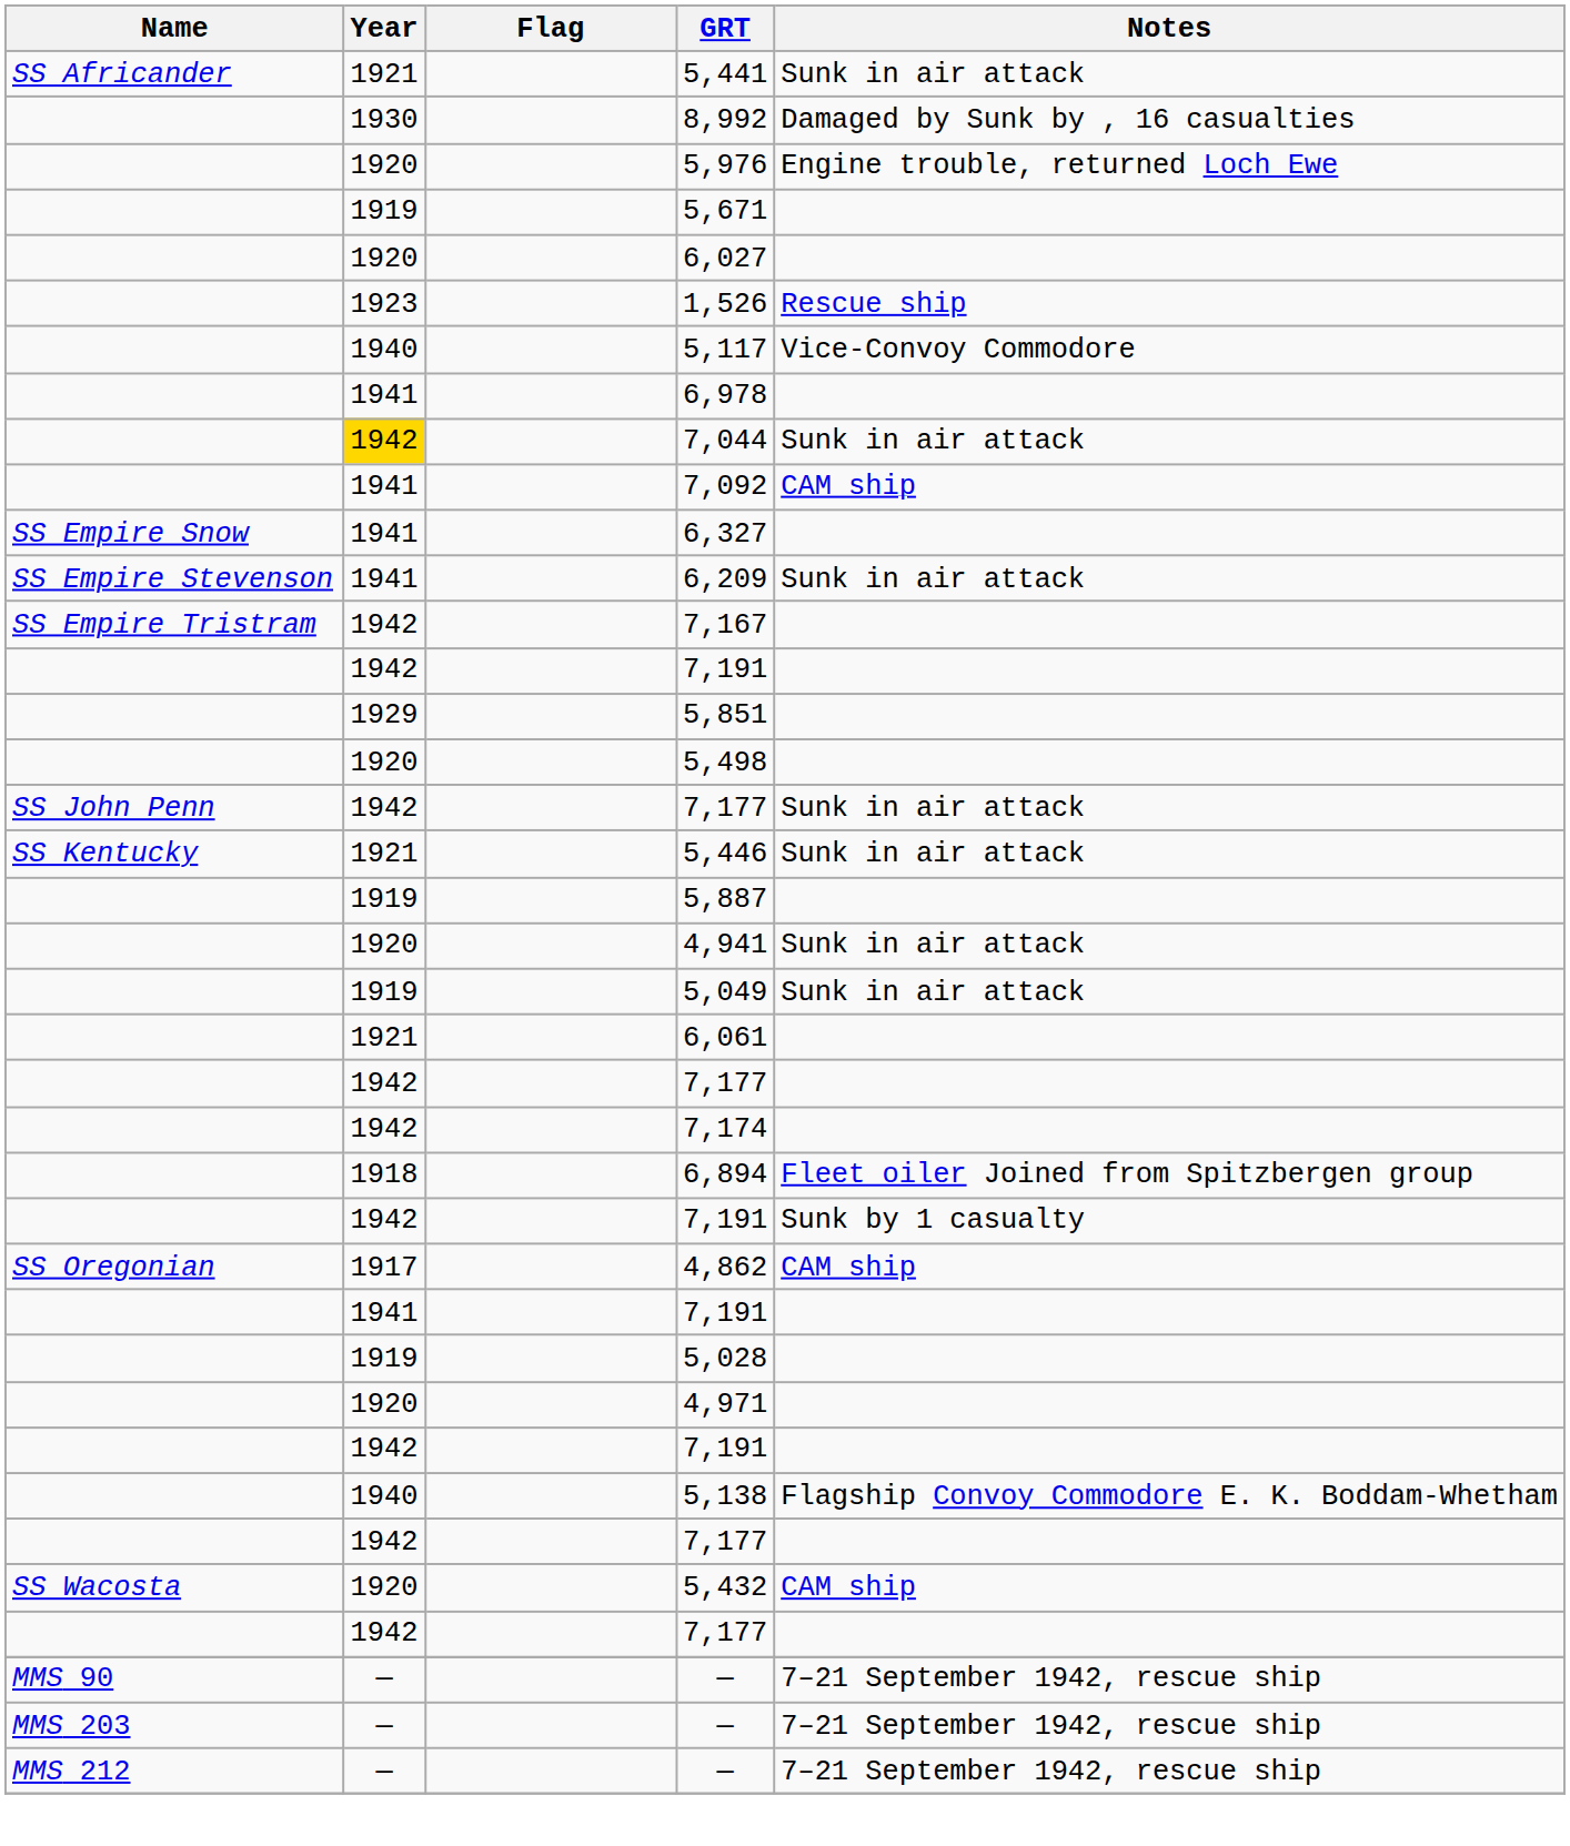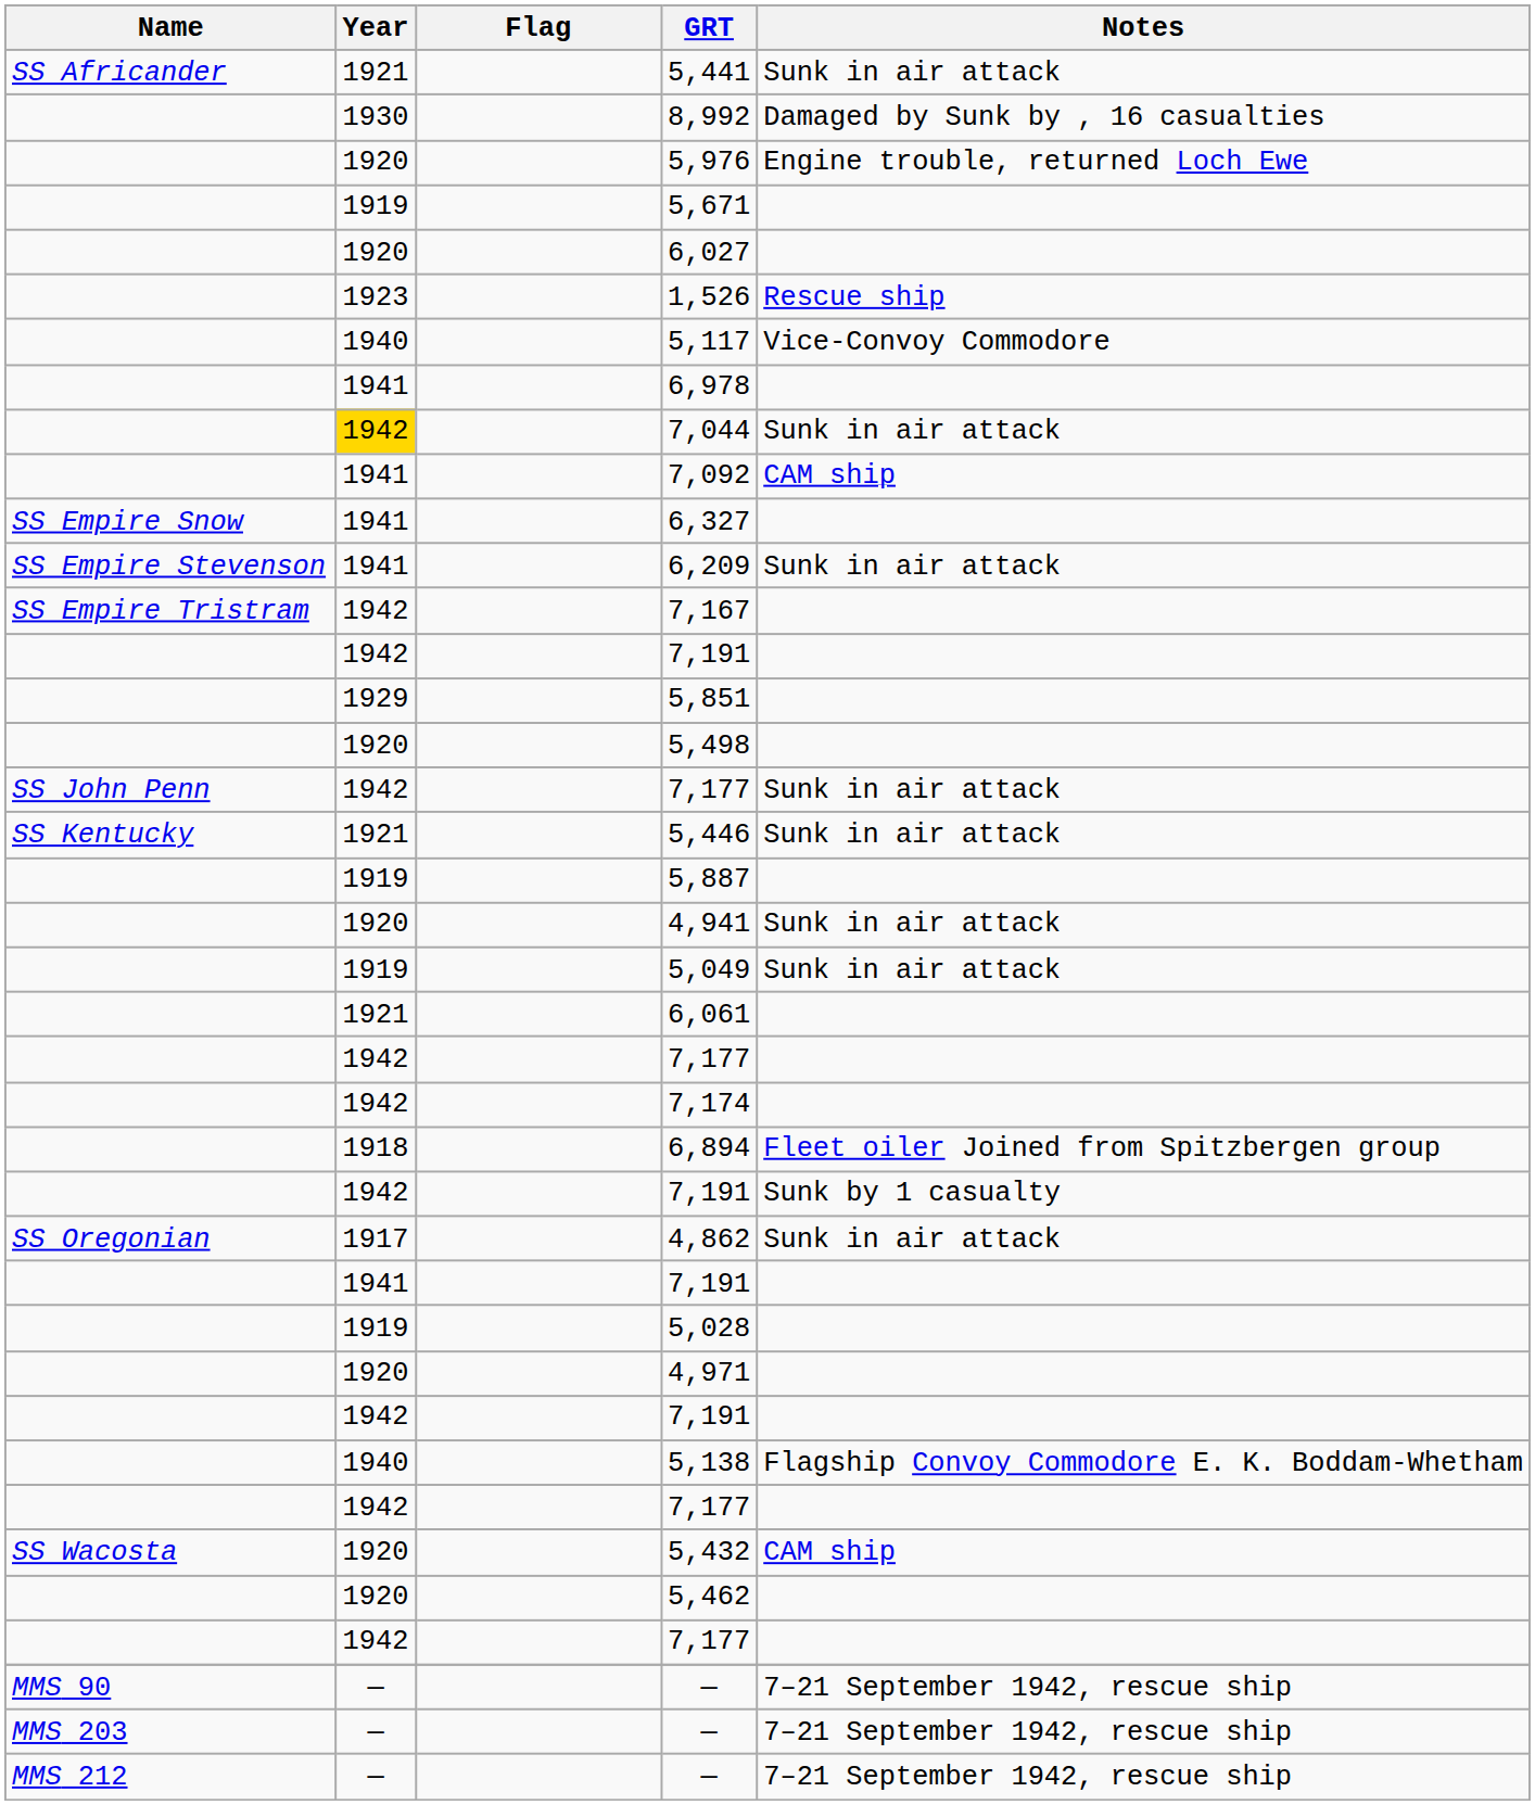 <table class="wikitable sortable nowraplinks">
 <tr>
 <th scope="col" width="150px">Name</th>
 <th scope="col" width="25px">Year</th>
 <th scope="col" width="110px">Flag</th>
 <th scope="col" width="25px"><a href='#'>GRT</a></th>
 <th>Notes</th>
 </tr>
 <tr>
 <td align="left"><em><a href='#'>SS Africander</a></em></td>
 <td align="left">1921</td>
 <td align="left"></td>
 <td align="right">5,441</td>
 <td>Sunk in air attack</td>
 </tr>
 <tr>
 <td align="left"></td>
 <td align="left">1930</td>
 <td align="left"></td>
 <td align="right">8,992</td>
 <td>Damaged by  Sunk by , 16 casualties</td>
 </tr>
 <tr>
 <td align="left"></td>
 <td align="left">1920</td>
 <td align="left"></td>
 <td align="right">5,976</td>
 <td>Engine trouble, returned <a href='#'>Loch Ewe</a></td>
 </tr>
 <tr>
 <td align="left"></td>
 <td align="left">1919</td>
 <td align="left"></td>
 <td align="right">5,671</td>
 <td></td>
 </tr>
 <tr>
 <td align="left"></td>
 <td align="left">1920</td>
 <td align="left"></td>
 <td align="right">6,027</td>
 <td></td>
 </tr>
 <tr>
 <td align="left"></td>
 <td align="left">1923</td>
 <td align="left"></td>
 <td align="right">1,526</td>
 <td><a href='#'>Rescue ship</a></td>
 </tr>
 <tr>
 <td align="left"></td>
 <td align="left">1940</td>
 <td align="left"></td>
 <td align="right">5,117</td>
 <td>Vice-Convoy Commodore</td>
 </tr>
 <tr>
 <td align="left"></td>
 <td align="left">1941</td>
 <td align="left"></td>
 <td align="right">6,978</td>
 <td></td>
 </tr>
 <tr>
 <td align="left"></td>
 <td align="left" style="background: gold;">1942</td>
 <td align="left"></td>
 <td align="right">7,044</td>
 <td>Sunk in air attack</td>
 </tr>
 <tr>
 <td align="left"></td>
 <td align="left">1941</td>
 <td align="left"></td>
 <td align="right">7,092</td>
 <td><a href='#'>CAM ship</a></td>
 </tr>
 <tr>
 <td align="left"><em><a href='#'>SS Empire Snow</a></em></td>
 <td align="left">1941</td>
 <td align="left"></td>
 <td align="right">6,327</td>
 <td></td>
 </tr>
 <tr>
 <td align="left"><em><a href='#'>SS Empire Stevenson</a></em></td>
 <td align="left">1941</td>
 <td align="left"></td>
 <td align="right">6,209</td>
 <td>Sunk in air attack</td>
 </tr>
 <tr>
 <td align="left"><em><a href='#'>SS Empire Tristram</a></em></td>
 <td align="left">1942</td>
 <td align="left"></td>
 <td align="right">7,167</td>
 <td></td>
 </tr>
 <tr>
 <td align="left"></td>
 <td align="left">1942</td>
 <td align="left"></td>
 <td align="right">7,191</td>
 <td></td>
 </tr>
 <tr>
 <td align="left"></td>
 <td align="left">1929</td>
 <td align="left"></td>
 <td align="right">5,851</td>
 <td></td>
 </tr>
 <tr>
 <td align="left"></td>
 <td align="left">1920</td>
 <td align="left"></td>
 <td align="right">5,498</td>
 <td></td>
 </tr>
 <tr>
 <td align="left"><em><a href='#'>SS John Penn</a></em></td>
 <td align="left">1942</td>
 <td align="left"></td>
 <td align="right">7,177</td>
 <td>Sunk in air attack</td>
 </tr>
 <tr>
 <td align="left"><em><a href='#'>SS Kentucky</a></em></td>
 <td align="left">1921</td>
 <td align="left"></td>
 <td align="right">5,446</td>
 <td>Sunk in air attack</td>
 </tr>
 <tr>
 <td align="left"></td>
 <td align="left">1919</td>
 <td align="left"></td>
 <td align="right">5,887</td>
 <td></td>
 </tr>
 <tr>
 <td align="left"></td>
 <td align="left">1920</td>
 <td align="left"></td>
 <td align="right">4,941</td>
 <td>Sunk in air attack</td>
 </tr>
 <tr>
 <td align="left"></td>
 <td align="left">1919</td>
 <td align="left"></td>
 <td align="right">5,049</td>
 <td>Sunk in air attack</td>
 </tr>
 <tr>
 <td align="left"></td>
 <td align="left">1921</td>
 <td align="left"></td>
 <td align="right">6,061</td>
 <td></td>
 </tr>
 <tr>
 <td align="left"></td>
 <td align="left">1942</td>
 <td align="left"></td>
 <td align="right">7,177</td>
 <td></td>
 </tr>
 <tr>
 <td align="left"></td>
 <td align="left">1942</td>
 <td align="left"></td>
 <td align="right">7,174</td>
 <td></td>
 </tr>
 <tr>
 <td align="left"></td>
 <td align="left">1918</td>
 <td align="left"></td>
 <td align="right">6,894</td>
 <td><a href='#'>Fleet oiler</a> Joined from Spitzbergen group</td>
 </tr>
 <tr>
 <td align="left"></td>
 <td align="left">1942</td>
 <td align="left"></td>
 <td align="right">7,191</td>
 <td>Sunk by  1 casualty</td>
 </tr>
 <tr>
 <td align="left"><a href='#'><em>SS Oregonian</em></a></td>
 <td align="left">1917</td>
 <td align="left"></td>
 <td align="right">4,862</td>
-<td><a href='#'>CAM ship</a></td>
+<td>Sunk in air attack</td>
 </tr>
 <tr>
 <td align="left"></td>
 <td align="left">1941</td>
 <td align="left"></td>
 <td align="right">7,191</td>
 <td></td>
 </tr>
 <tr>
 <td align="left"></td>
 <td align="left">1919</td>
 <td align="left"></td>
 <td align="right">5,028</td>
 <td></td>
 </tr>
 <tr>
 <td align="left"></td>
 <td align="left">1920</td>
 <td align="left"></td>
 <td align="right">4,971</td>
 <td></td>
 </tr>
 <tr>
 <td align="left"></td>
 <td align="left">1942</td>
 <td align="left"></td>
 <td align="right">7,191</td>
 <td></td>
 </tr>
 <tr>
 <td align="left"></td>
 <td align="left">1940</td>
 <td align="left"></td>
 <td align="right">5,138</td>
 <td>Flagship <a href='#'>Convoy Commodore</a> E. K. Boddam-Whetham</td>
 </tr>
 <tr>
 <td align="left"></td>
 <td align="left">1942</td>
 <td align="left"></td>
 <td align="right">7,177</td>
 <td></td>
 </tr>
 <tr>
 <td align="left"><em><a href='#'>SS Wacosta</a></em></td>
 <td align="left">1920</td>
 <td align="left"></td>
 <td align="right">5,432</td>
 <td><a href='#'>CAM ship</a></td>
 </tr>
 <tr>
 <td align="left"></td>
+<td align="left">1920</td>
+<td align="left"></td>
+<td align="right">5,462</td>
+<td></td>
+</tr>
+<tr>
+<td align="left"></td>
 <td align="left">1942</td>
 <td align="left"></td>
 <td align="right">7,177</td>
 <td></td>
 </tr>
 <tr>
 </tr>
 <tr>
 <td><a href='#'><em>MMS</em> 90</a></td>
 <td align="center">—</td>
 <td></td>
 <td align="center">—</td>
 <td>7–21 September 1942,  rescue ship</td>
 </tr>
 <tr>
 <td><a href='#'><em>MMS</em> 203</a></td>
 <td align="center">—</td>
 <td></td>
 <td align="center">—</td>
 <td>7–21 September 1942,  rescue ship</td>
 </tr>
 <tr>
 <td><a href='#'><em>MMS</em> 212</a></td>
 <td align="center">—</td>
 <td></td>
 <td align="center">—</td>
 <td>7–21 September 1942,  rescue ship</td>
 </tr>
 <tr>
 </tr>
 </table>
